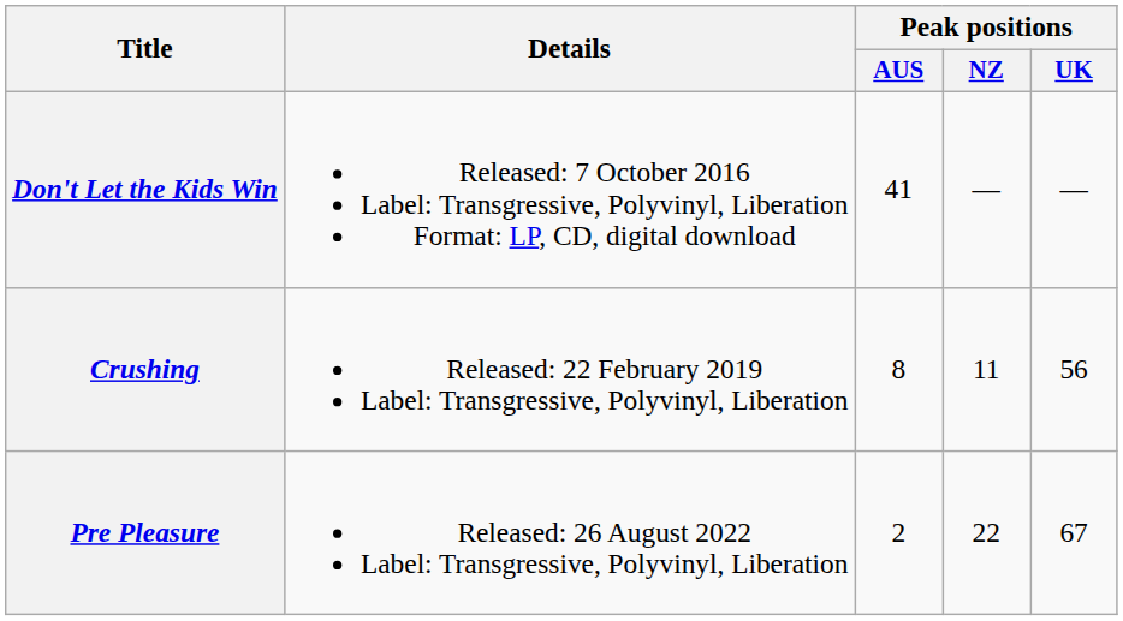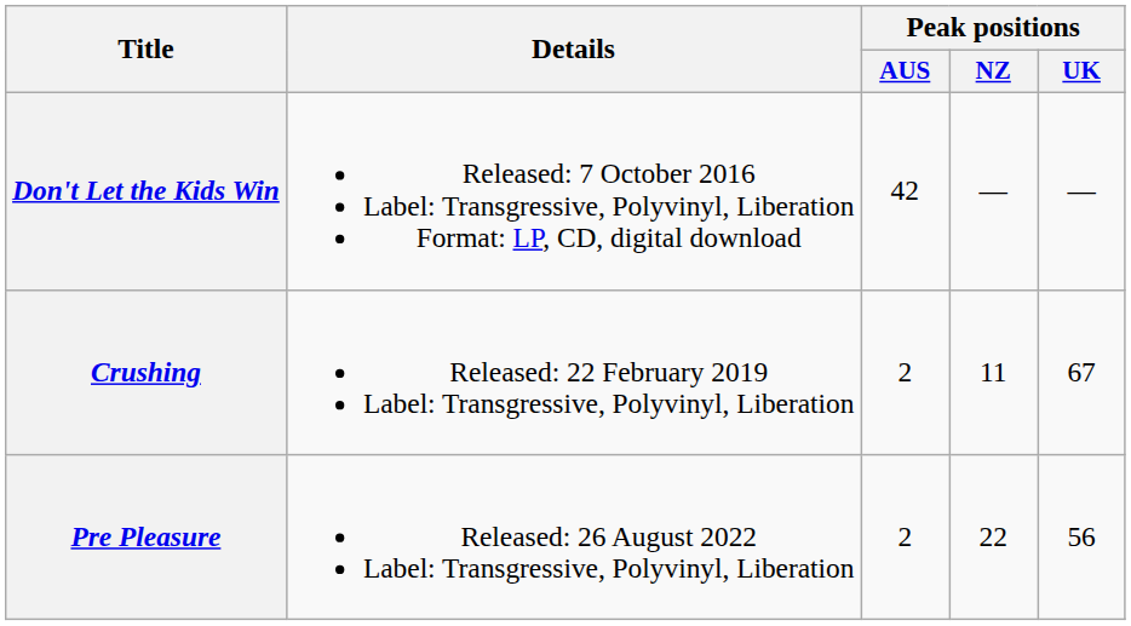 <table class="wikitable plainrowheaders" style="text-align:center">
 <tr>
 <th scope="col" rowspan="2">Title</th>
 <th scope="col" rowspan="2">Details</th>
 <th scope="col" colspan="3">Peak positions</th>
 </tr>
 <tr>
 <th scope="col" style="width:3em;font-size:90%;"><a href='#'>AUS</a><br></th>
 <th scope="col" style="width:3em;font-size:90%;"><a href='#'>NZ</a><br></th>
 <th scope="col" style="width:3em;font-size:90%;"><a href='#'>UK</a><br></th>
 </tr>
 <tr>
 <th scope="row"><em><a href='#'>Don't Let the Kids Win</a></em></th>
 <td><br><ul><li>Released: 7 October 2016</li><li>Label: Transgressive, Polyvinyl, Liberation</li><li>Format: <a href='#'>LP</a>, CD, digital download</li></ul></td>
-<td>41</td>
+<td>42</td>
 <td>—</td>
 <td>—</td>
 </tr>
 <tr>
 <th scope="row"><em><a href='#'>Crushing</a></em></th>
 <td><br><ul><li>Released: 22 February 2019</li><li>Label: Transgressive, Polyvinyl, Liberation</li></ul></td>
-<td>8</td>
+<td>2</td>
 <td>11<br></td>
-<td>56</td>
+<td>67</td>
 </tr>
 <tr>
 <th scope="row"><em><a href='#'>Pre Pleasure</a></em></th>
 <td><br><ul><li>Released: 26 August 2022</li><li>Label: Transgressive, Polyvinyl, Liberation</li></ul></td>
 <td>2<br></td>
 <td>22</td>
-<td>67</td>
+<td>56</td>
 </tr>
 </table>
